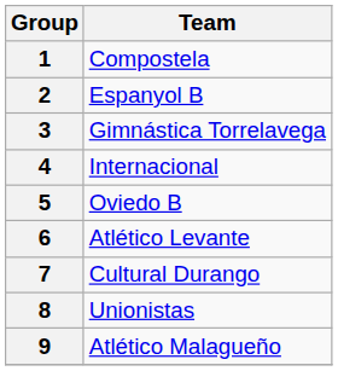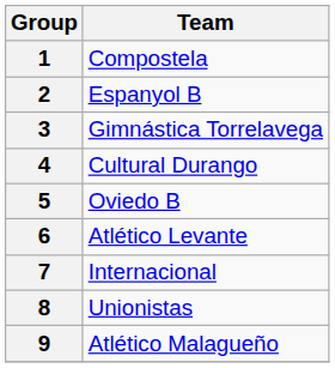 <table class="wikitable">
 <tr>
 <th>Group</th>
 <th>Team</th>
 </tr>
 <tr>
 <th>1</th>
 <td><a href='#'>Compostela</a></td>
 </tr>
 <tr>
 <th>2</th>
 <td><a href='#'>Espanyol B</a></td>
 </tr>
 <tr>
 <th>3</th>
 <td><a href='#'>Gimnástica Torrelavega</a></td>
 </tr>
 <tr>
 <th>4</th>
-<td><a href='#'>Internacional</a></td>
+<td><a href='#'>Cultural Durango</a></td>
 </tr>
 <tr>
 <th>5</th>
 <td><a href='#'>Oviedo B</a></td>
 </tr>
 <tr>
 <th>6</th>
 <td><a href='#'>Atlético Levante</a></td>
 </tr>
 <tr>
 <th>7</th>
-<td><a href='#'>Cultural Durango</a></td>
+<td><a href='#'>Internacional</a></td>
 </tr>
 <tr>
 <th>8</th>
 <td><a href='#'>Unionistas</a></td>
 </tr>
 <tr>
 <th>9</th>
 <td><a href='#'>Atlético Malagueño</a></td>
 </tr>
 <tr>
 </tr>
 </table>
